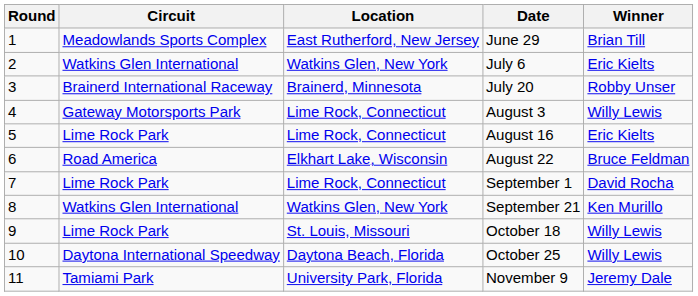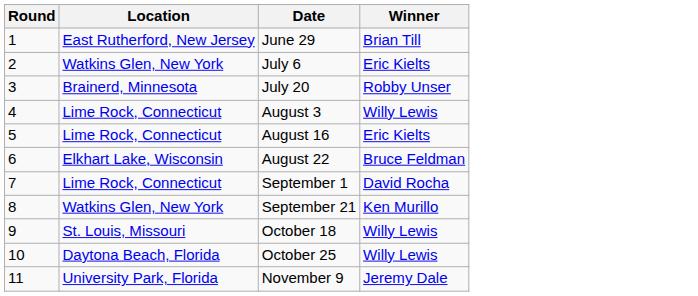 <table class="wikitable">
 <tr>
 <th>Round</th>
-<th>Circuit</th>
 <th>Location</th>
 <th>Date</th>
 <th>Winner</th>
 </tr>
 <tr>
 <td>1</td>
-<td><a href='#'>Meadowlands Sports Complex</a></td>
 <td> <a href='#'>East Rutherford, New Jersey</a></td>
 <td>June 29</td>
 <td> <a href='#'>Brian Till</a></td>
 </tr>
 <tr>
 <td>2</td>
-<td><a href='#'>Watkins Glen International</a></td>
 <td> <a href='#'>Watkins Glen, New York</a></td>
 <td>July 6</td>
 <td> <a href='#'>Eric Kielts</a></td>
 </tr>
 <tr>
 <td>3</td>
-<td><a href='#'>Brainerd International Raceway</a></td>
 <td> <a href='#'>Brainerd, Minnesota</a></td>
 <td>July 20</td>
 <td> <a href='#'>Robby Unser</a></td>
 </tr>
 <tr>
 <td>4</td>
-<td><a href='#'>Gateway Motorsports Park</a></td>
 <td> <a href='#'>Lime Rock, Connecticut</a></td>
 <td>August 3</td>
 <td> <a href='#'>Willy Lewis</a></td>
 </tr>
 <tr>
 <td>5</td>
-<td><a href='#'>Lime Rock Park</a></td>
 <td> <a href='#'>Lime Rock, Connecticut</a></td>
 <td>August 16</td>
 <td> <a href='#'>Eric Kielts</a></td>
 </tr>
 <tr>
 <td>6</td>
-<td><a href='#'>Road America</a></td>
 <td> <a href='#'>Elkhart Lake, Wisconsin</a></td>
 <td>August 22</td>
 <td> <a href='#'>Bruce Feldman</a></td>
 </tr>
 <tr>
 <td>7</td>
-<td><a href='#'>Lime Rock Park</a></td>
 <td> <a href='#'>Lime Rock, Connecticut</a></td>
 <td>September 1</td>
 <td> <a href='#'>David Rocha</a></td>
 </tr>
 <tr>
 <td>8</td>
-<td><a href='#'>Watkins Glen International</a></td>
 <td> <a href='#'>Watkins Glen, New York</a></td>
 <td>September 21</td>
 <td> <a href='#'>Ken Murillo</a></td>
 </tr>
 <tr>
 <td>9</td>
-<td><a href='#'>Lime Rock Park</a></td>
 <td> <a href='#'>St. Louis, Missouri</a></td>
 <td>October 18</td>
 <td> <a href='#'>Willy Lewis</a></td>
 </tr>
 <tr>
 <td>10</td>
-<td><a href='#'>Daytona International Speedway</a></td>
 <td> <a href='#'>Daytona Beach, Florida</a></td>
 <td>October 25</td>
 <td> <a href='#'>Willy Lewis</a></td>
 </tr>
 <tr>
 <td>11</td>
-<td><a href='#'>Tamiami Park</a></td>
 <td> <a href='#'>University Park, Florida</a></td>
 <td>November 9</td>
 <td> <a href='#'>Jeremy Dale</a></td>
 </tr>
 </table>
